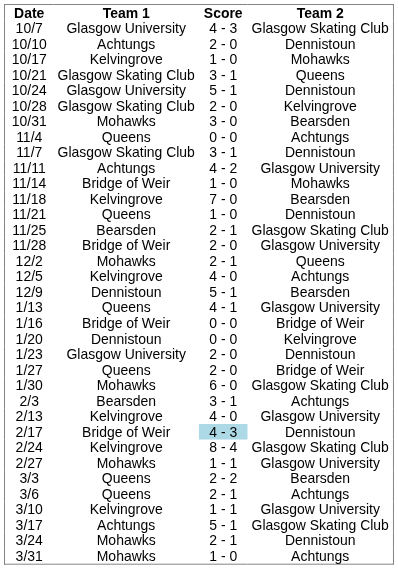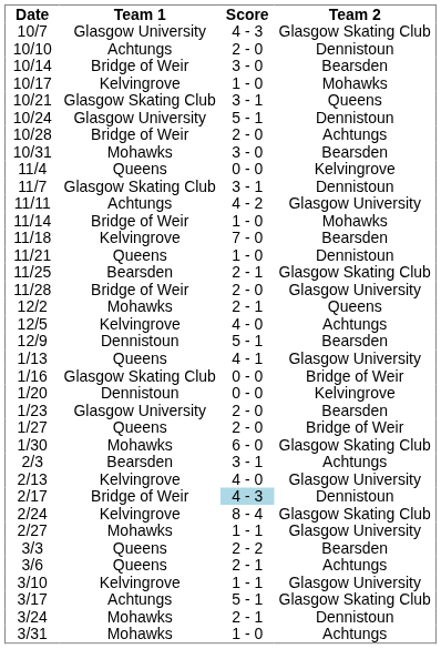 <table cellpadding="0" cellspacing="0" border="0" style="font-size: 90%; text-align: center; border: gray solid 1px; border-collapse: collapse;">
 <tr>
 <th width="50">Date</th>
 <th width="150">Team 1</th>
 <th width="50">Score</th>
 <th width="150">Team 2</th>
 </tr>
 <tr>
 <td>10/7</td>
 <td>Glasgow University</td>
 <td>4 - 3</td>
 <td>Glasgow Skating Club</td>
 </tr>
 <tr>
 <td>10/10</td>
 <td>Achtungs</td>
 <td>2 - 0</td>
 <td>Dennistoun</td>
+</tr>
+<tr>
+<td>10/14</td>
+<td>Bridge of Weir</td>
+<td>3 - 0</td>
+<td>Bearsden</td>
 </tr>
 <tr>
 <td>10/17</td>
 <td>Kelvingrove</td>
 <td>1 - 0</td>
 <td>Mohawks</td>
 </tr>
 <tr>
 <td>10/21</td>
 <td>Glasgow Skating Club</td>
 <td>3 - 1</td>
 <td>Queens</td>
 </tr>
 <tr>
 <td>10/24</td>
 <td>Glasgow University</td>
 <td>5 - 1</td>
 <td>Dennistoun</td>
 </tr>
 <tr>
 <td>10/28</td>
-<td>Glasgow Skating Club</td>
+<td>Bridge of Weir</td>
 <td>2 - 0</td>
-<td>Kelvingrove</td>
+<td>Achtungs</td>
 </tr>
 <tr>
 <td>10/31</td>
 <td>Mohawks</td>
 <td>3 - 0</td>
 <td>Bearsden</td>
 </tr>
 <tr>
 <td>11/4</td>
 <td>Queens</td>
 <td>0 - 0</td>
-<td>Achtungs</td>
+<td>Kelvingrove</td>
 </tr>
 <tr>
 <td>11/7</td>
 <td>Glasgow Skating Club</td>
 <td>3 - 1</td>
 <td>Dennistoun</td>
 </tr>
 <tr>
 <td>11/11</td>
 <td>Achtungs</td>
 <td>4 - 2</td>
 <td>Glasgow University</td>
 </tr>
 <tr>
 <td>11/14</td>
 <td>Bridge of Weir</td>
 <td>1 - 0</td>
 <td>Mohawks</td>
 </tr>
 <tr>
 <td>11/18</td>
 <td>Kelvingrove</td>
 <td>7 - 0</td>
 <td>Bearsden</td>
 </tr>
 <tr>
 <td>11/21</td>
 <td>Queens</td>
 <td>1 - 0</td>
 <td>Dennistoun</td>
 </tr>
 <tr>
 <td>11/25</td>
 <td>Bearsden</td>
 <td>2 - 1</td>
 <td>Glasgow Skating Club</td>
 </tr>
 <tr>
 <td>11/28</td>
 <td>Bridge of Weir</td>
 <td>2 - 0</td>
 <td>Glasgow University</td>
 </tr>
 <tr>
 <td>12/2</td>
 <td>Mohawks</td>
 <td>2 - 1</td>
 <td>Queens</td>
 </tr>
 <tr>
 <td>12/5</td>
 <td>Kelvingrove</td>
 <td>4 - 0</td>
 <td>Achtungs</td>
 </tr>
 <tr>
 <td>12/9</td>
 <td>Dennistoun</td>
 <td>5 - 1</td>
 <td>Bearsden</td>
 </tr>
 <tr>
 <td>1/13</td>
 <td>Queens</td>
 <td>4 - 1</td>
 <td>Glasgow University</td>
 </tr>
 <tr>
 <td>1/16</td>
-<td>Bridge of Weir</td>
+<td>Glasgow Skating Club</td>
 <td>0 - 0</td>
 <td>Bridge of Weir</td>
 </tr>
 <tr>
 <td>1/20</td>
 <td>Dennistoun</td>
 <td>0 - 0</td>
 <td>Kelvingrove</td>
 </tr>
 <tr>
 <td>1/23</td>
 <td>Glasgow University</td>
 <td>2 - 0</td>
-<td>Dennistoun</td>
+<td>Bearsden</td>
 </tr>
 <tr>
 <td>1/27</td>
 <td>Queens</td>
 <td>2 - 0</td>
 <td>Bridge of Weir</td>
 </tr>
 <tr>
 <td>1/30</td>
 <td>Mohawks</td>
 <td>6 - 0</td>
 <td>Glasgow Skating Club</td>
 </tr>
 <tr>
 <td>2/3</td>
 <td>Bearsden</td>
 <td>3 - 1</td>
 <td>Achtungs</td>
 </tr>
 <tr>
 <td>2/13</td>
 <td>Kelvingrove</td>
 <td>4 - 0</td>
 <td>Glasgow University</td>
 </tr>
 <tr>
 <td>2/17</td>
 <td>Bridge of Weir</td>
 <td style="background: lightblue;">4 - 3</td>
 <td>Dennistoun</td>
 </tr>
 <tr>
 <td>2/24</td>
 <td>Kelvingrove</td>
 <td>8 - 4</td>
 <td>Glasgow Skating Club</td>
 </tr>
 <tr>
 <td>2/27</td>
 <td>Mohawks</td>
 <td>1 - 1</td>
 <td>Glasgow University</td>
 </tr>
 <tr>
 <td>3/3</td>
 <td>Queens</td>
 <td>2 - 2</td>
 <td>Bearsden</td>
 </tr>
 <tr>
 <td>3/6</td>
 <td>Queens</td>
 <td>2 - 1</td>
 <td>Achtungs</td>
 </tr>
 <tr>
 <td>3/10</td>
 <td>Kelvingrove</td>
 <td>1 - 1</td>
 <td>Glasgow University</td>
 </tr>
 <tr>
 <td>3/17</td>
 <td>Achtungs</td>
 <td>5 - 1</td>
 <td>Glasgow Skating Club</td>
 </tr>
 <tr>
 <td>3/24</td>
 <td>Mohawks</td>
 <td>2 - 1</td>
 <td>Dennistoun</td>
 </tr>
 <tr>
 <td>3/31</td>
 <td>Mohawks</td>
 <td>1 - 0</td>
 <td>Achtungs</td>
 </tr>
 </table>
